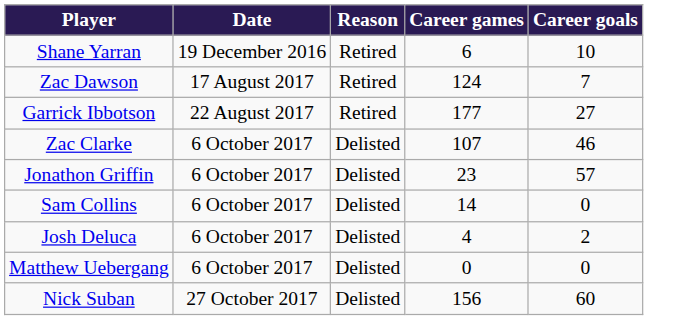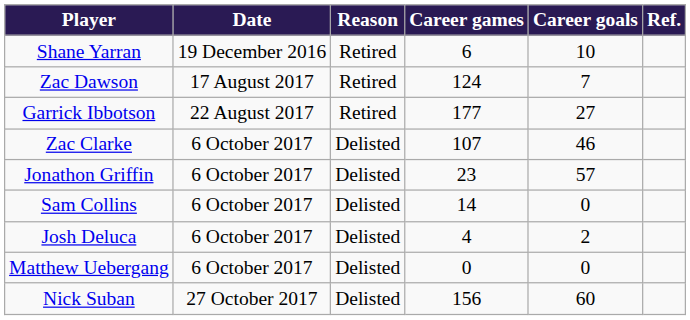 <table class="wikitable" style="text-align:center;">
 <tr>
 <td style="background:#2A1A54; color: white;"><strong>Player</strong></td>
 <td style="background:#2A1A54; color: white;"><strong>Date</strong></td>
 <td style="background:#2A1A54; color: white;"><strong>Reason</strong></td>
 <td style="background:#2A1A54; color: white;"><strong>Career games</strong></td>
 <td style="background:#2A1A54; color: white;"><strong>Career goals</strong></td>
+<td style="background:#2A1A54; color: white;"><strong>Ref.</strong></td>
 </tr>
 <tr>
 <td><a href='#'>Shane Yarran</a></td>
 <td>19 December 2016</td>
 <td>Retired</td>
 <td>6</td>
 <td>10</td>
+<td></td>
 </tr>
 <tr>
 <td><a href='#'>Zac Dawson</a></td>
 <td>17 August 2017</td>
 <td>Retired</td>
 <td>124</td>
 <td>7</td>
+<td></td>
 </tr>
 <tr>
 <td><a href='#'>Garrick Ibbotson</a></td>
 <td>22 August 2017</td>
 <td>Retired</td>
 <td>177</td>
 <td>27</td>
+<td></td>
 </tr>
 <tr>
 <td><a href='#'>Zac Clarke</a></td>
 <td>6 October 2017</td>
 <td>Delisted</td>
 <td>107</td>
 <td>46</td>
+<td></td>
 </tr>
 <tr>
 <td><a href='#'>Jonathon Griffin</a></td>
 <td>6 October 2017</td>
 <td>Delisted</td>
 <td>23</td>
 <td>57</td>
+<td></td>
 </tr>
 <tr>
 <td><a href='#'>Sam Collins</a></td>
 <td>6 October 2017</td>
 <td>Delisted</td>
 <td>14</td>
 <td>0</td>
+<td></td>
 </tr>
 <tr>
 <td><a href='#'>Josh Deluca</a></td>
 <td>6 October 2017</td>
 <td>Delisted</td>
 <td>4</td>
 <td>2</td>
+<td></td>
 </tr>
 <tr>
 <td><a href='#'>Matthew Uebergang</a></td>
 <td>6 October 2017</td>
 <td>Delisted</td>
 <td>0</td>
 <td>0</td>
+<td></td>
 </tr>
 <tr>
 <td><a href='#'>Nick Suban</a></td>
 <td>27 October 2017</td>
 <td>Delisted</td>
 <td>156</td>
 <td>60</td>
+<td></td>
 </tr>
 </table>
